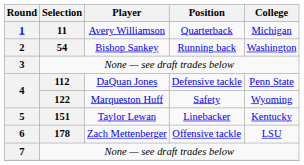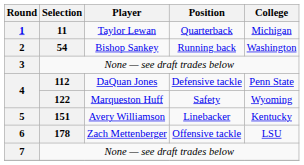 <table class="wikitable" style="font-size: 95%; text-align: center;">
 <tr>
 <th>Round</th>
 <th>Selection</th>
 <th>Player</th>
 <th>Position</th>
 <th>College</th>
 </tr>
 <tr>
 <th><a href='#'>1</a></th>
 <th>11</th>
-<td><a href='#'>Avery Williamson</a></td>
+<td><a href='#'>Taylor Lewan</a></td>
 <td><a href='#'>Quarterback</a></td>
 <td><a href='#'>Michigan</a></td>
 </tr>
 <tr>
 <th>2</th>
 <th>54</th>
 <td><a href='#'>Bishop Sankey</a></td>
 <td><a href='#'>Running back</a></td>
 <td><a href='#'>Washington</a></td>
 </tr>
 <tr>
 <th>3</th>
 <td colspan=4 align=center><em>None — see draft trades below</em></td>
 </tr>
 <tr>
 <th rowspan=2>4</th>
 <th>112</th>
 <td><a href='#'>DaQuan Jones</a></td>
 <td><a href='#'>Defensive tackle</a></td>
 <td><a href='#'>Penn State</a></td>
 </tr>
 <tr>
 <th>122</th>
 <td><a href='#'>Marqueston Huff</a></td>
 <td><a href='#'>Safety</a></td>
 <td><a href='#'>Wyoming</a></td>
 </tr>
 <tr>
 <th>5</th>
 <th>151</th>
-<td><a href='#'>Taylor Lewan</a></td>
+<td><a href='#'>Avery Williamson</a></td>
 <td><a href='#'>Linebacker</a></td>
 <td><a href='#'>Kentucky</a></td>
 </tr>
 <tr>
 <th>6</th>
 <th>178</th>
 <td><a href='#'>Zach Mettenberger</a></td>
 <td><a href='#'>Offensive tackle</a></td>
 <td><a href='#'>LSU</a></td>
 </tr>
 <tr>
 <th>7</th>
 <td colspan=4 align=center><em>None — see draft trades below</em></td>
 </tr>
 <tr>
 </tr>
 </table>
